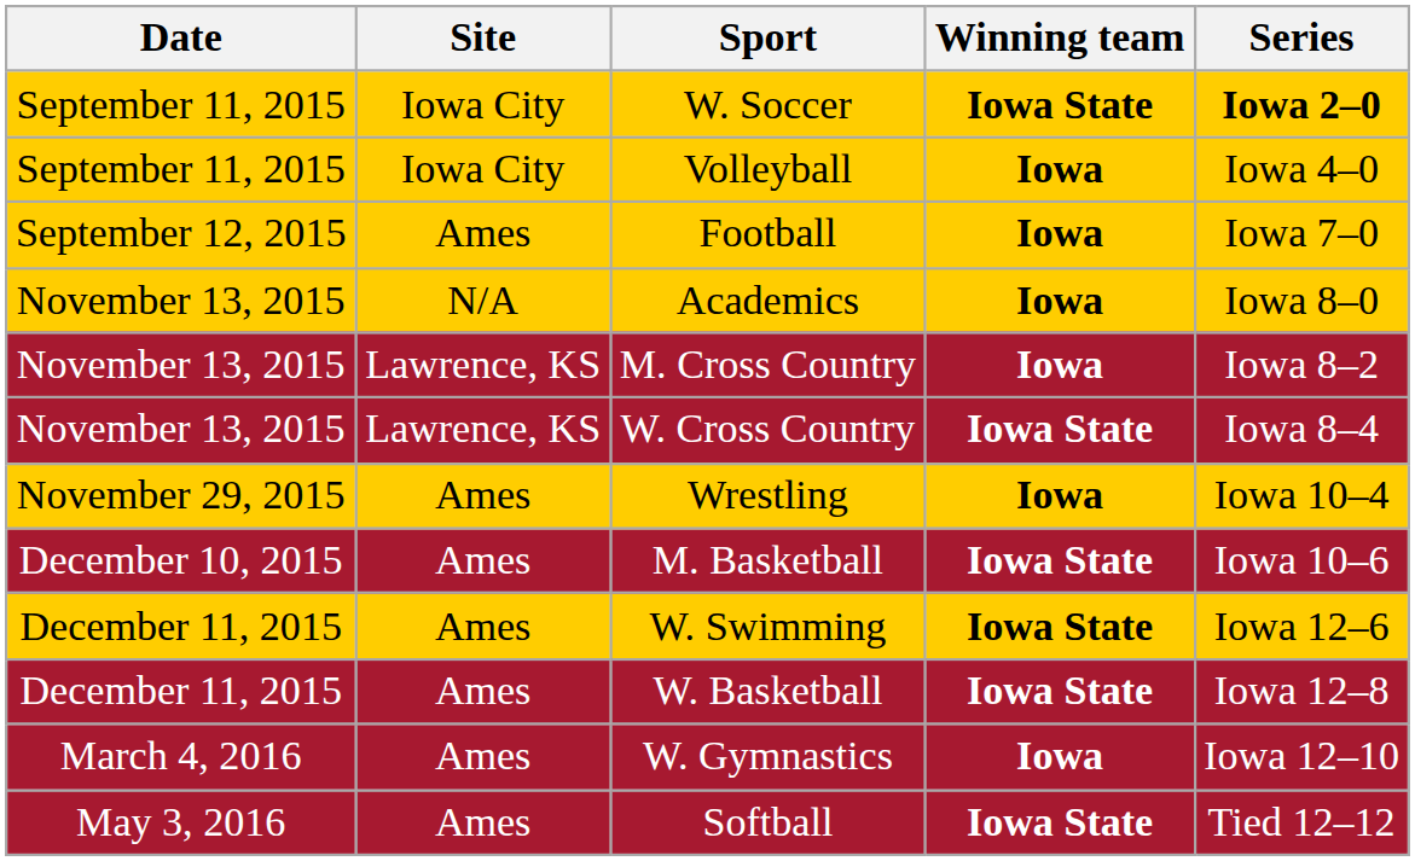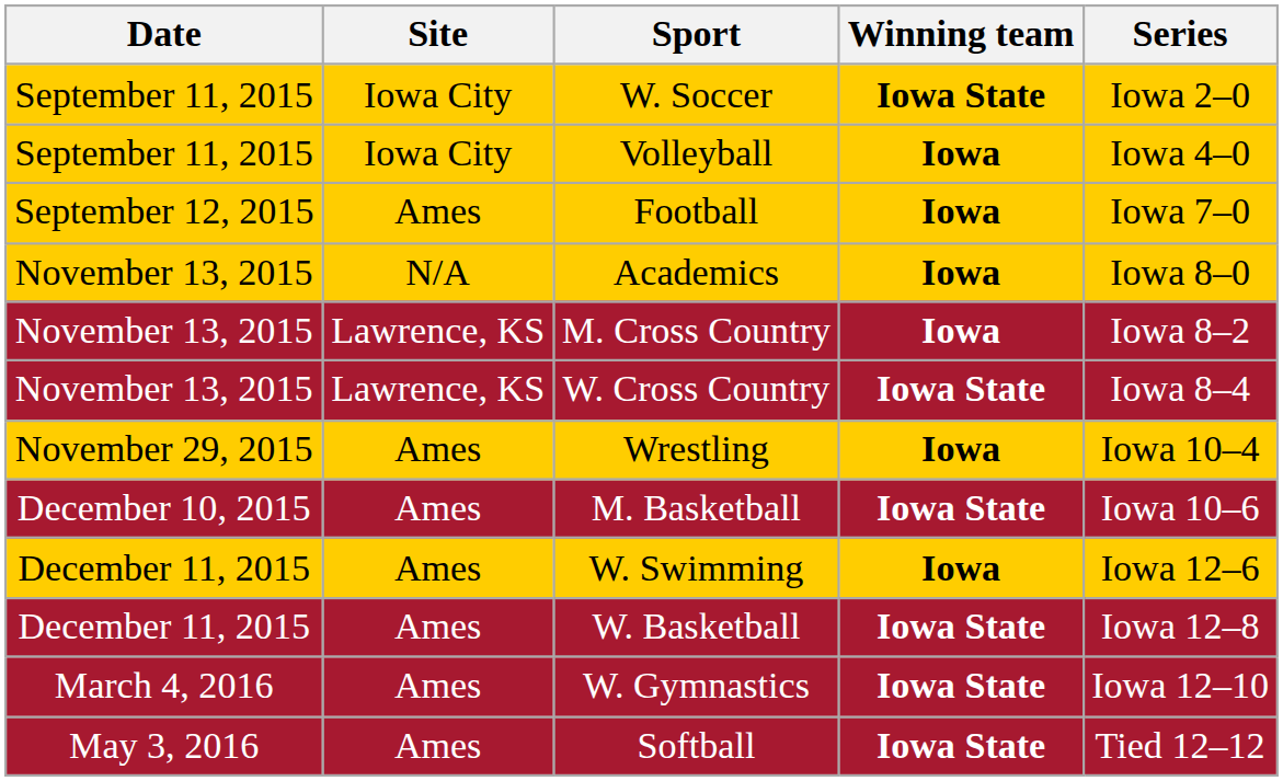 <table class="wikitable">
 <tr>
 <th>Date</th>
 <th>Site</th>
 <th>Sport</th>
 <th>Winning team</th>
 <th>Series</th>
 </tr>
 <tr align=center style="background: #FFCD00;color:black;">
 <td>September 11, 2015</td>
 <td>Iowa City</td>
 <td>W. Soccer</td>
 <td><strong>Iowa State</strong></td>
-<td><strong>Iowa 2–0</strong></td>
+<td>Iowa 2–0</td>
 </tr>
 <tr align=center style="background: #FFCD00;color:black;">
 <td>September 11, 2015</td>
 <td>Iowa City</td>
 <td>Volleyball</td>
 <td><strong>Iowa</strong></td>
 <td>Iowa 4–0</td>
 </tr>
 <tr align=center style="background: #FFCD00;color:black;">
 <td>September 12, 2015</td>
 <td>Ames</td>
 <td>Football</td>
 <td><strong>Iowa</strong></td>
 <td>Iowa 7–0</td>
 </tr>
 <tr align=center style="background: #FFCD00;color:black;">
 <td>November 13, 2015</td>
 <td>N/A</td>
 <td>Academics</td>
 <td><strong>Iowa</strong></td>
 <td>Iowa 8–0</td>
 </tr>
 <tr align=center style="background: #A71930; color:white;">
 <td>November 13, 2015</td>
 <td>Lawrence, KS</td>
 <td>M. Cross Country</td>
 <td><strong>Iowa</strong></td>
 <td>Iowa 8–2</td>
 </tr>
 <tr align=center style="background: #A71930; color:white;">
 <td>November 13, 2015</td>
 <td>Lawrence, KS</td>
 <td>W. Cross Country</td>
 <td><strong>Iowa State</strong></td>
 <td>Iowa 8–4</td>
 </tr>
 <tr align=center style="background: #FFCD00;color:black;">
 <td>November 29, 2015</td>
 <td>Ames</td>
 <td>Wrestling</td>
 <td><strong>Iowa</strong></td>
 <td>Iowa 10–4</td>
 </tr>
 <tr align=center style="background: #A71930; color:white;">
 <td>December 10, 2015</td>
 <td>Ames</td>
 <td>M. Basketball</td>
 <td><strong>Iowa State</strong></td>
 <td>Iowa 10–6</td>
 </tr>
 <tr align=center style="background: #FFCD00;color:black;">
 <td>December 11, 2015</td>
 <td>Ames</td>
 <td>W. Swimming</td>
-<td><strong>Iowa State</strong></td>
+<td><strong>Iowa</strong></td>
 <td>Iowa 12–6</td>
 </tr>
 <tr align=center style="background: #A71930; color:white;">
 <td>December 11, 2015</td>
 <td>Ames</td>
 <td>W. Basketball</td>
 <td><strong>Iowa State</strong></td>
 <td>Iowa 12–8</td>
 </tr>
 <tr align=center style="background: #A71930; color:white;">
 <td>March 4, 2016</td>
 <td>Ames</td>
 <td>W. Gymnastics</td>
-<td><strong>Iowa</strong></td>
+<td><strong>Iowa State</strong></td>
 <td>Iowa 12–10</td>
 </tr>
 <tr align=center style="background: #A71930; color:white;">
 <td>May 3, 2016</td>
 <td>Ames</td>
 <td>Softball</td>
 <td><strong>Iowa State</strong></td>
 <td>Tied 12–12</td>
 </tr>
 </table>
